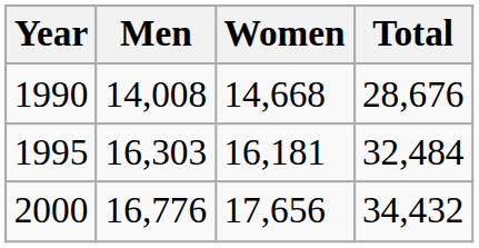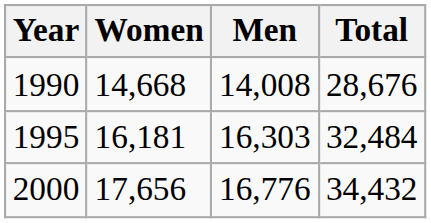 <table class="wikitable">
 <tr>
 <th>Year</th>
+<th>Women</th>
 <th>Men</th>
-<th>Women</th>
 <th>Total</th>
 </tr>
 <tr>
 <td>1990</td>
+<td>14,668</td>
 <td>14,008</td>
-<td>14,668</td>
 <td>28,676</td>
 </tr>
 <tr>
 <td>1995</td>
+<td>16,181</td>
 <td>16,303</td>
-<td>16,181</td>
 <td>32,484</td>
 </tr>
 <tr>
 <td>2000</td>
+<td>17,656</td>
 <td>16,776</td>
-<td>17,656</td>
 <td>34,432</td>
 </tr>
 </table>
